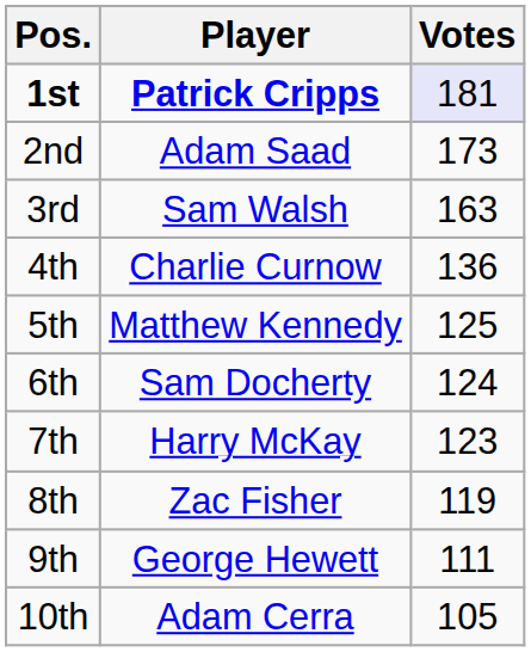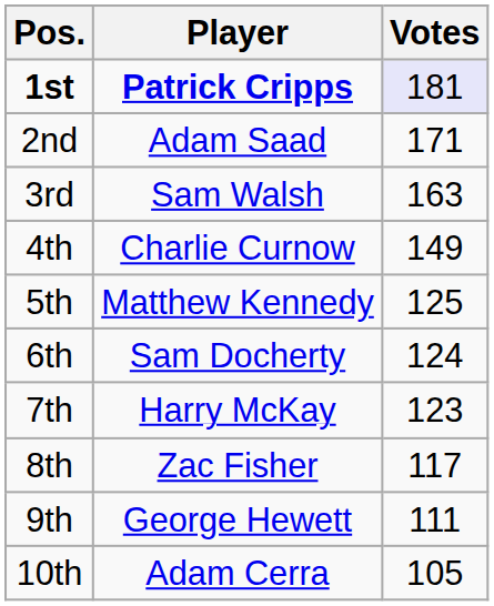 <table class="wikitable" style="text-align:center; font-size:95%;">
 <tr>
 <th>Pos.<br></th>
 <th>Player<br></th>
 <th>Votes</th>
 </tr>
 <tr>
 <td><strong>1st</strong></td>
 <td><strong><a href='#'>Patrick Cripps</a></strong></td>
 <td style="background: lavender;">181</td>
 </tr>
 <tr>
 <td>2nd</td>
 <td><a href='#'>Adam Saad</a></td>
-<td>173</td>
+<td>171</td>
 </tr>
 <tr>
 <td>3rd</td>
 <td><a href='#'>Sam Walsh</a></td>
 <td>163</td>
 </tr>
 <tr>
 <td>4th</td>
 <td><a href='#'>Charlie Curnow</a></td>
-<td>136</td>
+<td>149</td>
 </tr>
 <tr>
 <td>5th</td>
 <td><a href='#'>Matthew Kennedy</a></td>
 <td>125</td>
 </tr>
 <tr>
 <td>6th</td>
 <td><a href='#'>Sam Docherty</a></td>
 <td>124</td>
 </tr>
 <tr>
 <td>7th</td>
 <td><a href='#'>Harry McKay</a></td>
 <td>123</td>
 </tr>
 <tr>
 <td>8th</td>
 <td><a href='#'>Zac Fisher</a></td>
-<td>119</td>
+<td>117</td>
 </tr>
 <tr>
 <td>9th</td>
 <td><a href='#'>George Hewett</a></td>
 <td>111</td>
 </tr>
 <tr>
 <td>10th</td>
 <td><a href='#'>Adam Cerra</a></td>
 <td>105</td>
 </tr>
 </table>
